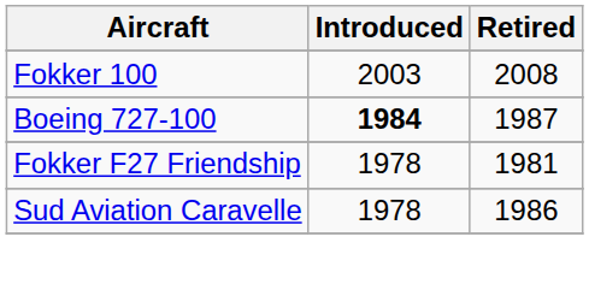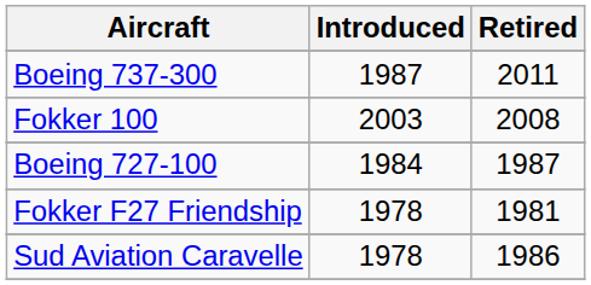 <table class="wikitable" style="margin-left: auto; margin-right: auto; margin: auto;">
 <tr>
 <th>Aircraft</th>
 <th>Introduced</th>
 <th>Retired</th>
 </tr>
 <tr>
+</tr>
+<tr>
+<td><a href='#'>Boeing 737-300</a></td>
+<td align="center">1987</td>
+<td align="center">2011</td>
 </tr>
 <tr>
 </tr>
 <tr>
 <td><a href='#'>Fokker 100</a></td>
 <td align="center">2003</td>
 <td align="center">2008</td>
 </tr>
 <tr>
 </tr>
 <tr>
 <td><a href='#'>Boeing 727-100</a></td>
-<td align="center"><strong>1984</strong></td>
+<td align="center">1984</td>
 <td align="center">1987</td>
 </tr>
 <tr>
 </tr>
 <tr>
 <td><a href='#'>Fokker F27 Friendship</a></td>
 <td align="center">1978</td>
 <td align="center">1981</td>
 </tr>
 <tr>
 </tr>
 <tr>
 <td><a href='#'>Sud Aviation Caravelle</a></td>
 <td align="center">1978</td>
 <td align="center">1986</td>
 </tr>
 <tr>
 </tr>
 </table>
